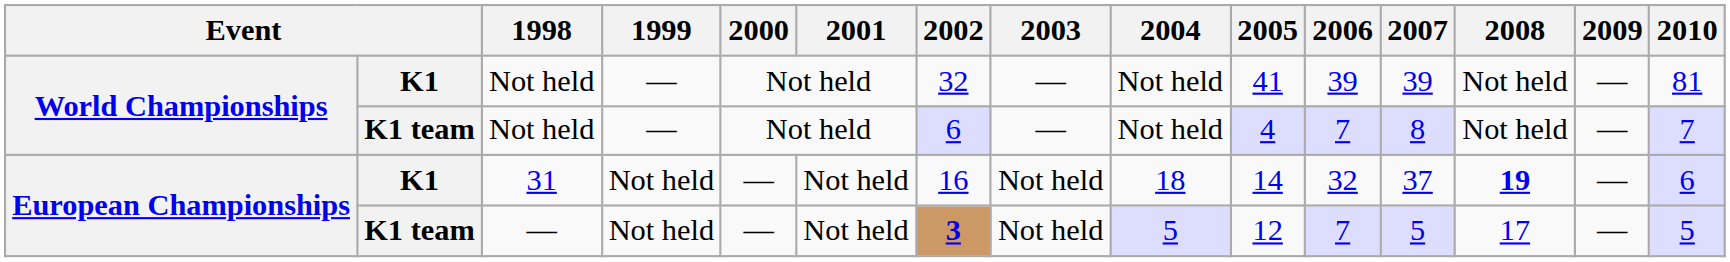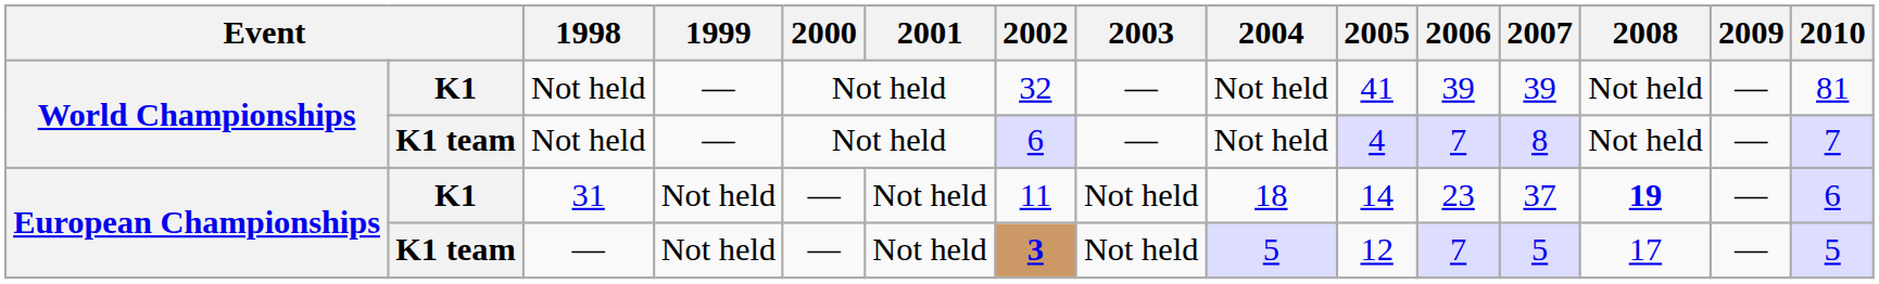 <table class="wikitable plainrowheaders" style=font-size:90%>
 <tr>
 <th scope="col" colspan=2>Event</th>
 <th scope="col">1998</th>
 <th scope="col">1999</th>
 <th scope="col">2000</th>
 <th scope="col">2001</th>
 <th scope="col">2002</th>
 <th scope="col">2003</th>
 <th scope="col">2004</th>
 <th scope="col">2005</th>
 <th scope="col">2006</th>
 <th scope="col">2007</th>
 <th scope="col">2008</th>
 <th scope="col">2009</th>
 <th scope="col">2010</th>
 </tr>
 <tr style="text-align:center;">
 <th scope="row" rowspan=2><a href='#'>World Championships</a></th>
 <th scope="row">K1</th>
 <td>Not held</td>
 <td>—</td>
 <td colspan=2>Not held</td>
 <td><a href='#'>32</a></td>
 <td>—</td>
 <td>Not held</td>
 <td><a href='#'>41</a></td>
 <td><a href='#'>39</a></td>
 <td><a href='#'>39</a></td>
 <td>Not held</td>
 <td>—</td>
 <td><a href='#'>81</a></td>
 </tr>
 <tr style="text-align:center;">
 <th scope="row">K1 team</th>
 <td>Not held</td>
 <td>—</td>
 <td colspan=2>Not held</td>
 <td style="background:#ddf;"><a href='#'>6</a></td>
 <td>—</td>
 <td>Not held</td>
 <td style="background:#ddf;"><a href='#'>4</a></td>
 <td style="background:#ddf;"><a href='#'>7</a></td>
 <td style="background:#ddf;"><a href='#'>8</a></td>
 <td>Not held</td>
 <td>—</td>
 <td style="background:#ddf;"><a href='#'>7</a></td>
 </tr>
 <tr style="text-align:center;">
 <th scope="row" rowspan=2><a href='#'>European Championships</a></th>
 <th scope="row">K1</th>
 <td><a href='#'>31</a></td>
 <td>Not held</td>
 <td>—</td>
 <td>Not held</td>
-<td><a href='#'>16</a></td>
+<td><a href='#'>11</a></td>
 <td>Not held</td>
 <td><a href='#'>18</a></td>
 <td><a href='#'>14</a></td>
-<td><a href='#'>32</a></td>
+<td><a href='#'>23</a></td>
 <td><a href='#'>37</a></td>
 <td><strong><a href='#'>19</a></strong></td>
 <td>—</td>
 <td style="background:#ddf;"><a href='#'>6</a></td>
 </tr>
 <tr style="text-align:center;">
 <th scope="row">K1 team</th>
 <td>—</td>
 <td>Not held</td>
 <td>—</td>
 <td>Not held</td>
 <td style="background:#cc9966;"><a href='#'><strong>3</strong></a></td>
 <td>Not held</td>
 <td style="background:#ddf;"><a href='#'>5</a></td>
 <td><a href='#'>12</a></td>
 <td style="background:#ddf;"><a href='#'>7</a></td>
 <td style="background:#ddf;"><a href='#'>5</a></td>
 <td><a href='#'>17</a></td>
 <td>—</td>
 <td style="background:#ddf;"><a href='#'>5</a></td>
 </tr>
 </table>
